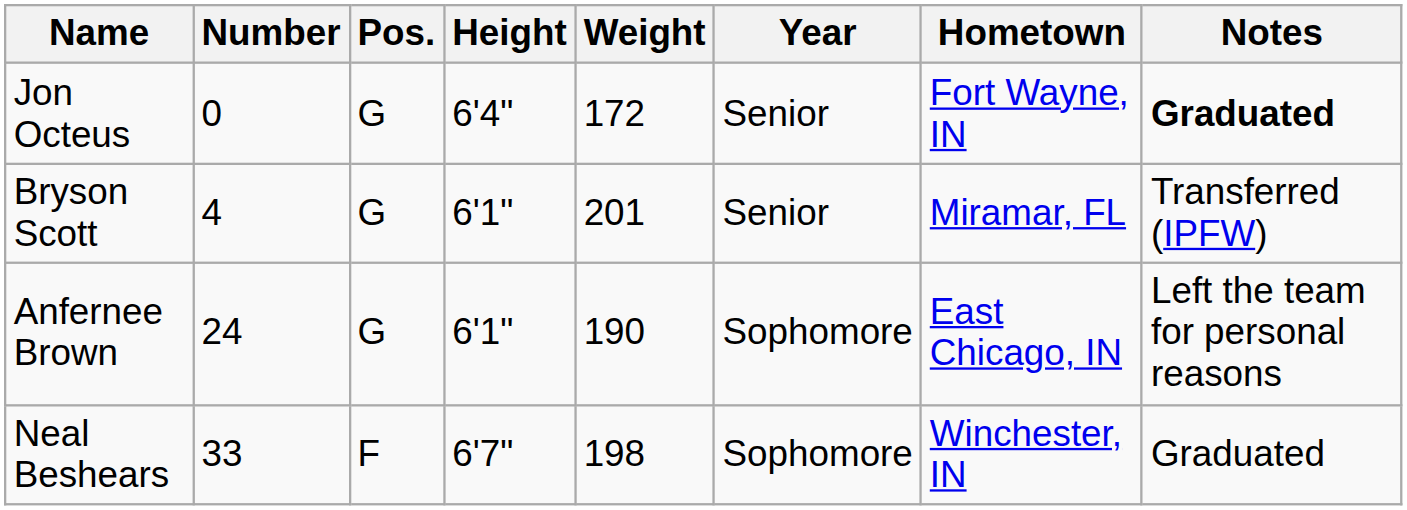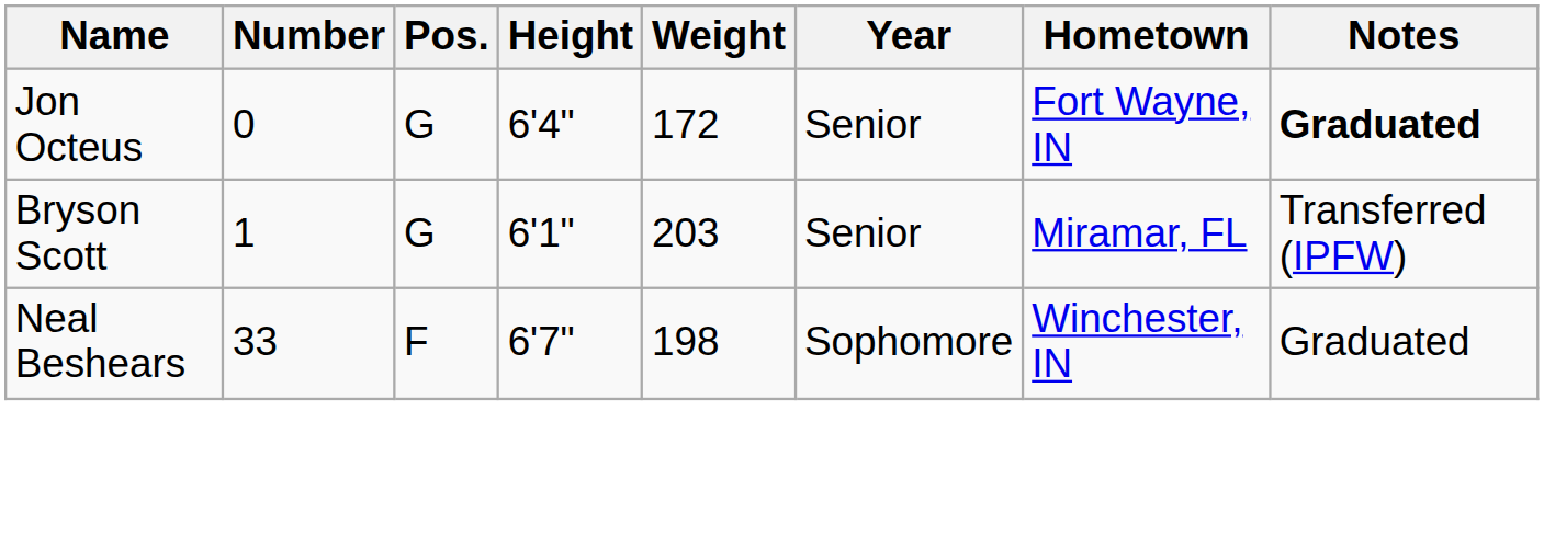 <table class="wikitable sortable" border="1">
 <tr>
 <th>Name</th>
 <th>Number</th>
 <th>Pos.</th>
 <th>Height</th>
 <th>Weight</th>
 <th>Year</th>
 <th>Hometown</th>
 <th class="unsortable">Notes</th>
 </tr>
 <tr>
 <td>Jon Octeus</td>
 <td>0</td>
 <td>G</td>
 <td>6'4"</td>
 <td>172</td>
 <td>Senior</td>
 <td><a href='#'>Fort Wayne, IN</a></td>
 <td><strong>Graduated</strong></td>
 </tr>
 <tr>
 <td>Bryson Scott</td>
-<td>4</td>
+<td>1</td>
 <td>G</td>
 <td>6'1"</td>
-<td>201</td>
+<td>203</td>
 <td>Senior</td>
 <td><a href='#'>Miramar, FL</a></td>
 <td>Transferred (<a href='#'>IPFW</a>)</td>
-</tr>
-<tr>
-<td>Anfernee Brown</td>
-<td>24</td>
-<td>G</td>
-<td>6'1"</td>
-<td>190</td>
-<td>Sophomore</td>
-<td><a href='#'>East Chicago, IN</a></td>
-<td>Left the team for personal reasons</td>
 </tr>
 <tr>
 <td>Neal Beshears</td>
 <td>33</td>
 <td>F</td>
 <td>6'7"</td>
 <td>198</td>
 <td>Sophomore</td>
 <td><a href='#'>Winchester, IN</a></td>
 <td>Graduated</td>
 </tr>
 </table>
